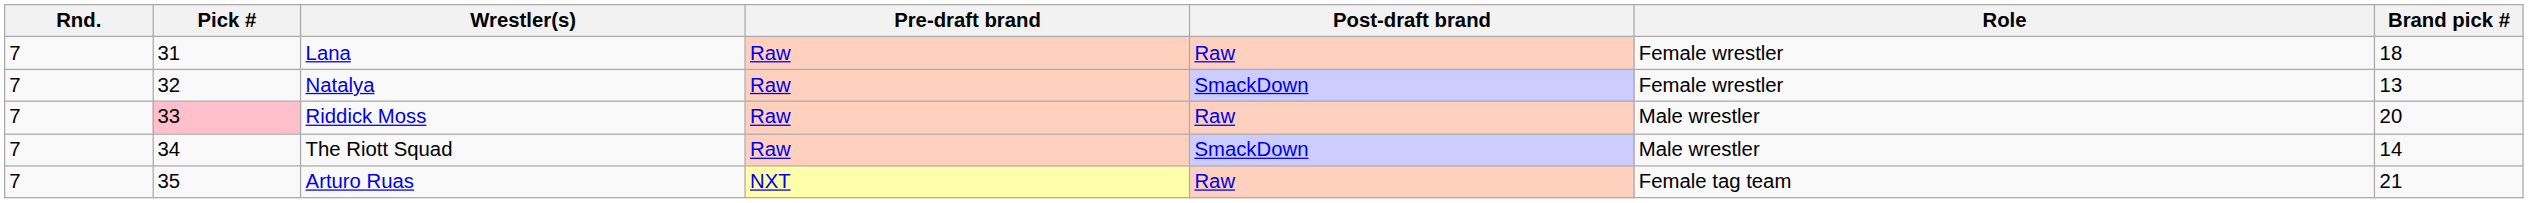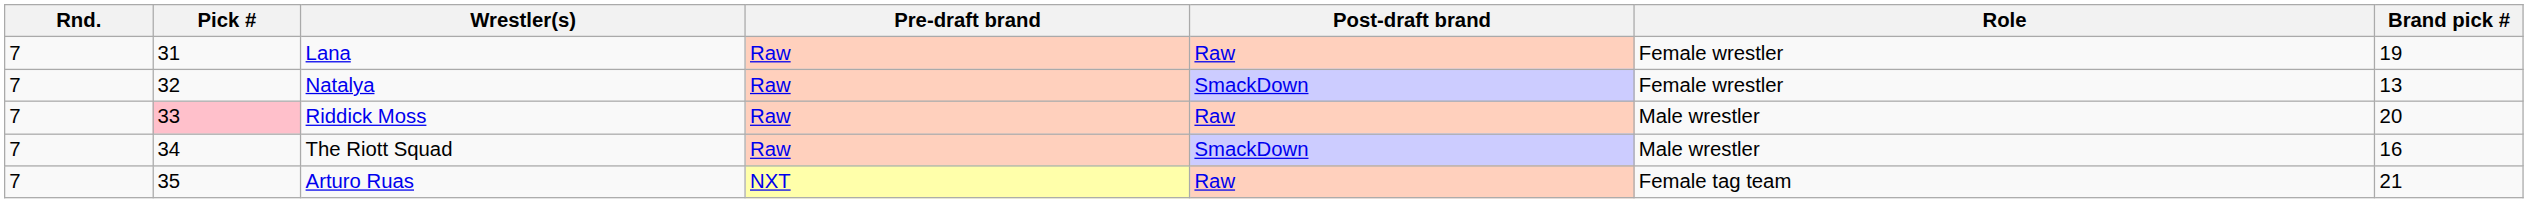 <table class="wikitable sortable" style="width: 100%">
 <tr>
 <th width="5%">Rnd.</th>
 <th width="5%">Pick #</th>
 <th width="15%">Wrestler(s)</th>
 <th width="15%">Pre-draft brand</th>
 <th width="15%">Post-draft brand</th>
 <th width="25%">Role</th>
 <th width="5%">Brand pick #</th>
 </tr>
 <tr>
 <td>7</td>
 <td>31</td>
 <td><a href='#'>Lana</a></td>
 <td style="background:#ffd0bd"><a href='#'>Raw</a></td>
 <td style="background:#ffd0bd"><a href='#'>Raw</a></td>
 <td>Female wrestler</td>
-<td>18</td>
+<td>19</td>
 </tr>
 <tr>
 <td>7</td>
 <td>32</td>
 <td><a href='#'>Natalya</a></td>
 <td style="background:#ffd0bd"><a href='#'>Raw</a></td>
 <td style="background:#ccf;"><a href='#'>SmackDown</a></td>
 <td>Female wrestler</td>
 <td>13</td>
 </tr>
 <tr>
 <td>7</td>
 <td style="background: pink;">33</td>
 <td><a href='#'>Riddick Moss</a></td>
 <td style="background:#ffd0bd"><a href='#'>Raw</a></td>
 <td style="background:#ffd0bd"><a href='#'>Raw</a></td>
 <td>Male wrestler</td>
 <td>20</td>
 </tr>
 <tr>
 <td>7</td>
 <td>34</td>
 <td>The Riott Squad<br></td>
 <td style="background:#ffd0bd"><a href='#'>Raw</a></td>
 <td style="background:#ccf;"><a href='#'>SmackDown</a></td>
 <td>Male wrestler</td>
-<td>14</td>
+<td>16</td>
 </tr>
 <tr>
 <td>7</td>
 <td>35</td>
 <td><a href='#'>Arturo Ruas</a></td>
 <td style="background: #FFA;"><a href='#'>NXT</a></td>
 <td style="background:#ffd0bd"><a href='#'>Raw</a> </td>
 <td>Female tag team</td>
 <td>21</td>
 </tr>
 </table>
